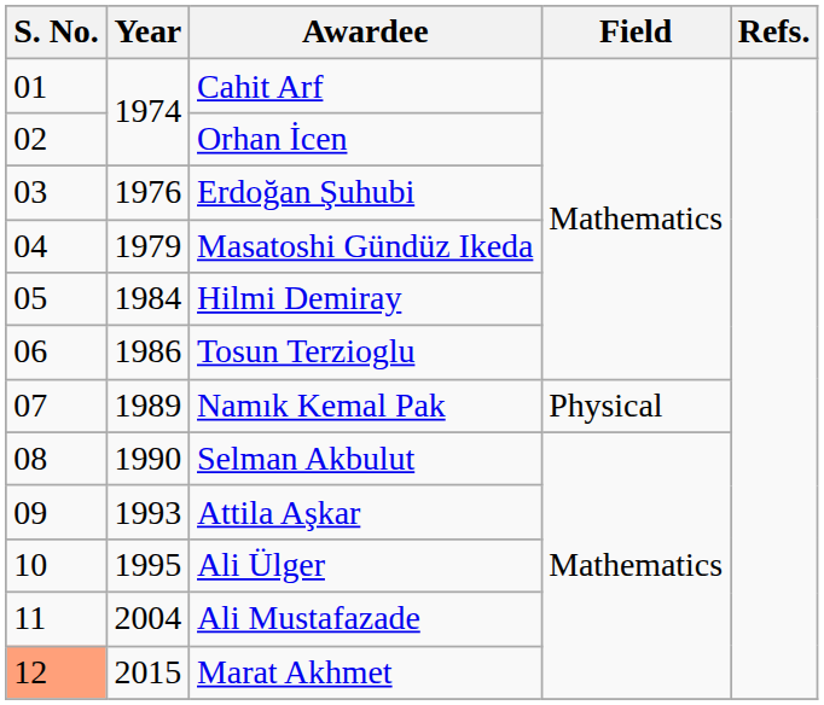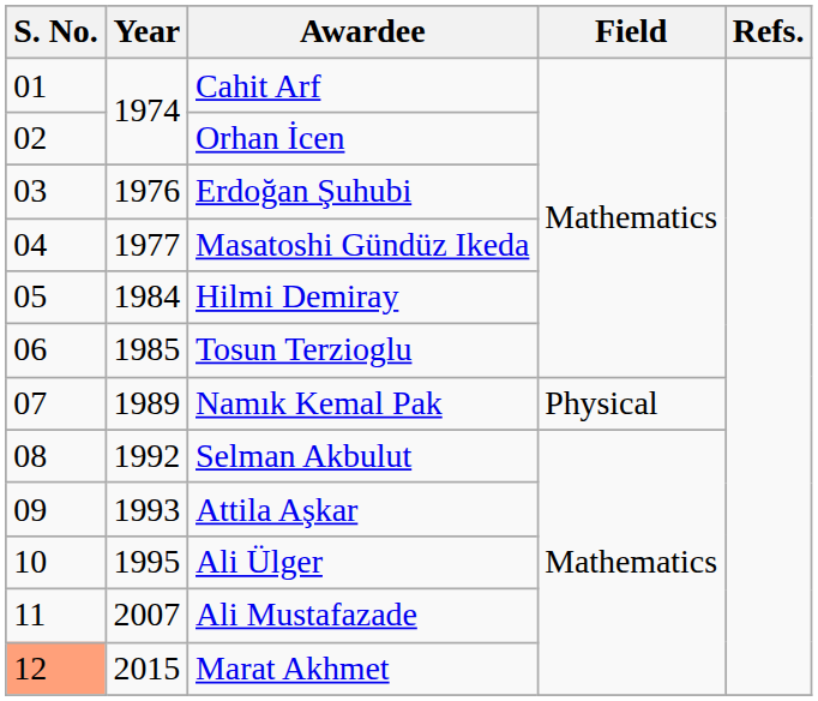 <table class="wikitable sortable plainrowheaders">
 <tr>
 <th scope="col">S. No.</th>
 <th scope="col">Year</th>
 <th scope="col">Awardee</th>
 <th scope="col">Field</th>
 <th scope="col">Refs.</th>
 </tr>
 <tr>
 <td>01</td>
 <td rowspan="2">1974</td>
 <td><a href='#'>Cahit Arf</a></td>
 <td rowspan="6">Mathematics</td>
 <td rowspan="12"></td>
 </tr>
 <tr>
 <td>02</td>
 <td><a href='#'>Orhan İcen</a></td>
 </tr>
 <tr>
 <td>03</td>
 <td>1976</td>
 <td><a href='#'>Erdoğan Şuhubi</a></td>
 </tr>
 <tr>
 <td>04</td>
-<td>1979</td>
+<td>1977</td>
 <td><a href='#'>Masatoshi Gündüz Ikeda</a></td>
 </tr>
 <tr>
 <td>05</td>
 <td>1984</td>
 <td><a href='#'>Hilmi Demiray</a></td>
 </tr>
 <tr>
 <td>06</td>
-<td>1986</td>
+<td>1985</td>
 <td><a href='#'>Tosun Terzioglu</a></td>
 </tr>
 <tr>
 <td>07</td>
 <td>1989</td>
 <td><a href='#'>Namık Kemal Pak</a></td>
 <td>Physical</td>
 </tr>
 <tr>
 <td>08</td>
-<td>1990</td>
+<td>1992</td>
 <td><a href='#'>Selman Akbulut</a></td>
 <td rowspan="5">Mathematics</td>
 </tr>
 <tr>
 <td>09</td>
 <td>1993</td>
 <td><a href='#'>Attila Aşkar</a></td>
 </tr>
 <tr>
 <td>10</td>
 <td>1995</td>
 <td><a href='#'>Ali Ülger</a></td>
 </tr>
 <tr>
 <td>11</td>
-<td>2004</td>
+<td>2007</td>
 <td><a href='#'>Ali Mustafazade</a></td>
 </tr>
 <tr>
 <td style="background: lightsalmon;">12</td>
 <td>2015</td>
 <td><a href='#'>Marat Akhmet</a></td>
 </tr>
 </table>
